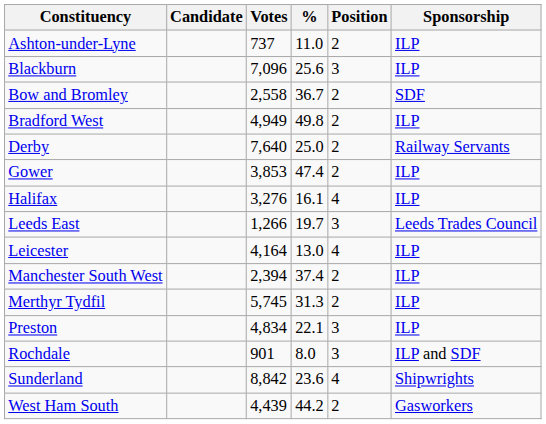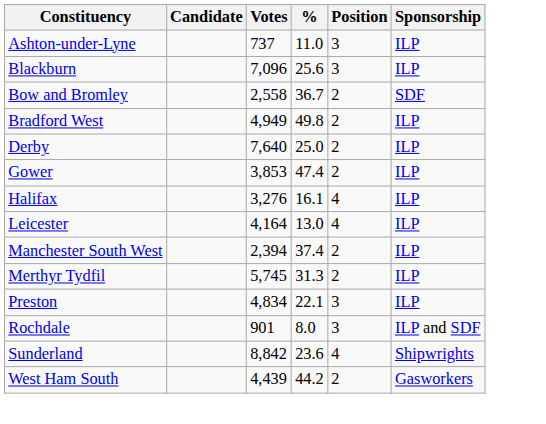 <table class="wikitable sortable">
 <tr>
 <th>Constituency</th>
 <th>Candidate</th>
 <th>Votes</th>
 <th>%</th>
 <th>Position</th>
 <th>Sponsorship</th>
 </tr>
 <tr>
 <td><a href='#'>Ashton-under-Lyne</a></td>
 <td></td>
 <td>737</td>
 <td>11.0</td>
-<td>2</td>
+<td>3</td>
 <td><a href='#'>ILP</a></td>
 </tr>
 <tr>
 <td><a href='#'>Blackburn</a></td>
 <td></td>
 <td>7,096</td>
 <td>25.6</td>
 <td>3</td>
 <td><a href='#'>ILP</a></td>
 </tr>
 <tr>
 <td><a href='#'>Bow and Bromley</a></td>
 <td></td>
 <td>2,558</td>
 <td>36.7</td>
 <td>2</td>
 <td><a href='#'>SDF</a></td>
 </tr>
 <tr>
 <td><a href='#'>Bradford West</a></td>
 <td></td>
 <td>4,949</td>
 <td>49.8</td>
 <td>2</td>
 <td><a href='#'>ILP</a></td>
 </tr>
 <tr>
 <td><a href='#'>Derby</a></td>
 <td></td>
 <td>7,640</td>
 <td>25.0</td>
 <td>2</td>
-<td><a href='#'>Railway Servants</a></td>
+<td><a href='#'>ILP</a></td>
 </tr>
 <tr>
 <td><a href='#'>Gower</a></td>
 <td></td>
 <td>3,853</td>
 <td>47.4</td>
 <td>2</td>
 <td><a href='#'>ILP</a></td>
 </tr>
 <tr>
 <td><a href='#'>Halifax</a></td>
 <td></td>
 <td>3,276</td>
 <td>16.1</td>
 <td>4</td>
 <td><a href='#'>ILP</a></td>
-</tr>
-<tr>
-<td><a href='#'>Leeds East</a></td>
-<td></td>
-<td>1,266</td>
-<td>19.7</td>
-<td>3</td>
-<td><a href='#'>Leeds Trades Council</a></td>
 </tr>
 <tr>
 <td><a href='#'>Leicester</a></td>
 <td></td>
 <td>4,164</td>
 <td>13.0</td>
 <td>4</td>
 <td><a href='#'>ILP</a></td>
 </tr>
 <tr>
 <td><a href='#'>Manchester South West</a></td>
 <td></td>
 <td>2,394</td>
 <td>37.4</td>
 <td>2</td>
 <td><a href='#'>ILP</a></td>
 </tr>
 <tr>
 <td><a href='#'>Merthyr Tydfil</a></td>
 <td></td>
 <td>5,745</td>
 <td>31.3</td>
 <td>2</td>
 <td><a href='#'>ILP</a></td>
 </tr>
 <tr>
 <td><a href='#'>Preston</a></td>
 <td></td>
 <td>4,834</td>
 <td>22.1</td>
 <td>3</td>
 <td><a href='#'>ILP</a></td>
 </tr>
 <tr>
 <td><a href='#'>Rochdale</a></td>
 <td></td>
 <td>901</td>
 <td>8.0</td>
 <td>3</td>
 <td><a href='#'>ILP</a> and <a href='#'>SDF</a></td>
 </tr>
 <tr>
 <td><a href='#'>Sunderland</a></td>
 <td></td>
 <td>8,842</td>
 <td>23.6</td>
 <td>4</td>
 <td><a href='#'>Shipwrights</a></td>
 </tr>
 <tr>
 <td><a href='#'>West Ham South</a></td>
 <td></td>
 <td>4,439</td>
 <td>44.2</td>
 <td>2</td>
 <td><a href='#'>Gasworkers</a></td>
 </tr>
 </table>
